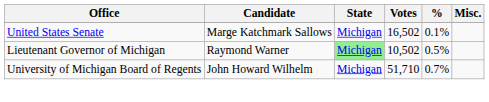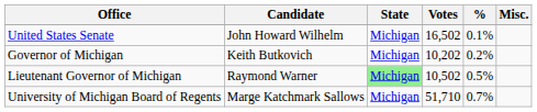 <table class="wikitable mw-collapsible">
 <tr>
 <th>Office</th>
 <th>Candidate</th>
 <th>State</th>
 <th>Votes</th>
 <th>%</th>
 <th>Misc.</th>
 </tr>
 <tr>
 </tr>
 <tr>
 <td><a href='#'>United States Senate</a></td>
-<td>Marge Katchmark Sallows</td>
+<td>John Howard Wilhelm</td>
 <td><a href='#'>Michigan</a></td>
 <td>16,502</td>
 <td>0.1%</td>
+<td></td>
+</tr>
+<tr>
+<td>Governor of Michigan</td>
+<td>Keith Butkovich</td>
+<td><a href='#'>Michigan</a></td>
+<td>10,202</td>
+<td>0.2%</td>
 <td></td>
 </tr>
 <tr>
 <td>Lieutenant Governor of Michigan</td>
 <td>Raymond Warner</td>
 <td style="background: lightgreen;"><a href='#'>Michigan</a></td>
 <td>10,502</td>
 <td>0.5%</td>
 <td></td>
 </tr>
 <tr>
 <td>University of Michigan Board of Regents</td>
-<td>John Howard Wilhelm</td>
+<td>Marge Katchmark Sallows</td>
 <td><a href='#'>Michigan</a></td>
 <td>51,710</td>
 <td>0.7%</td>
 <td></td>
 </tr>
 </table>
